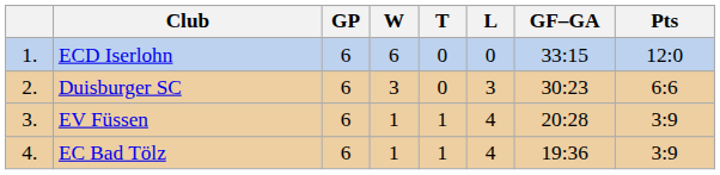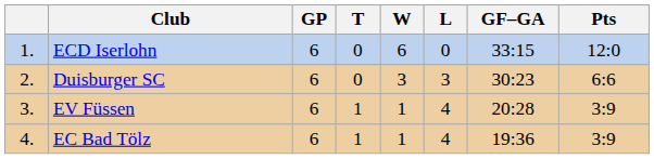 <table class="wikitable">
 <tr>
 <th width="30"></th>
 <th width="200">Club</th>
 <th width="30">GP</th>
+<th width="30">T</th>
 <th width="30">W</th>
-<th width="30">T</th>
 <th width="30">L</th>
 <th width="70">GF–GA</th>
 <th width="70">Pts</th>
 </tr>
 <tr bgcolor="#BCD2EE" align="center">
 <td>1.</td>
 <td align="left"><a href='#'>ECD Iserlohn</a></td>
 <td>6</td>
+<td>0</td>
 <td>6</td>
-<td>0</td>
 <td>0</td>
 <td>33:15</td>
 <td>12:0</td>
 </tr>
 <tr bgcolor=#EECFA1 align="center">
 <td>2.</td>
 <td align="left"><a href='#'>Duisburger SC</a></td>
 <td>6</td>
+<td>0</td>
 <td>3</td>
-<td>0</td>
 <td>3</td>
 <td>30:23</td>
 <td>6:6</td>
 </tr>
 <tr bgcolor=#EECFA1 align="center">
 <td>3.</td>
 <td align="left"><a href='#'>EV Füssen</a></td>
 <td>6</td>
 <td>1</td>
 <td>1</td>
 <td>4</td>
 <td>20:28</td>
 <td>3:9</td>
 </tr>
 <tr bgcolor=#EECFA1 align="center">
 <td>4.</td>
 <td align="left"><a href='#'>EC Bad Tölz</a></td>
 <td>6</td>
 <td>1</td>
 <td>1</td>
 <td>4</td>
 <td>19:36</td>
 <td>3:9</td>
 </tr>
 </table>
